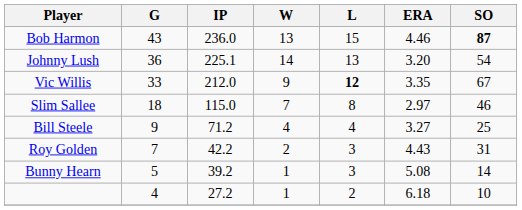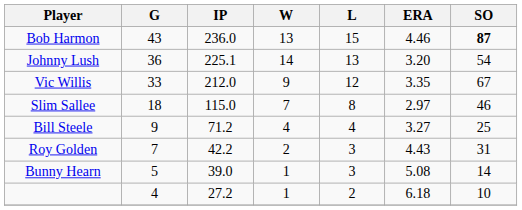 <table class="wikitable sortable">
 <tr>
 <th bgcolor="#DDDDFF" width="16%">Player</th>
 <th bgcolor="#DDDDFF" width="9%">G</th>
 <th bgcolor="#DDDDFF" width="9%">IP</th>
 <th bgcolor="#DDDDFF" width="9%">W</th>
 <th bgcolor="#DDDDFF" width="9%">L</th>
 <th bgcolor="#DDDDFF" width="9%">ERA</th>
 <th bgcolor="#DDDDFF" width="9%">SO</th>
 </tr>
 <tr align="center">
 <td><a href='#'>Bob Harmon</a></td>
 <td>43</td>
 <td>236.0</td>
 <td>13</td>
 <td>15</td>
 <td>4.46</td>
 <td><strong>87</strong></td>
 </tr>
 <tr align=center>
 <td><a href='#'>Johnny Lush</a></td>
 <td>36</td>
 <td>225.1</td>
 <td>14</td>
 <td>13</td>
 <td>3.20</td>
 <td>54</td>
 </tr>
 <tr align=center>
 <td><a href='#'>Vic Willis</a></td>
 <td>33</td>
 <td>212.0</td>
 <td>9</td>
-<td><strong>12</strong></td>
+<td>12</td>
 <td>3.35</td>
 <td>67</td>
 </tr>
 <tr align=center>
 <td><a href='#'>Slim Sallee</a></td>
 <td>18</td>
 <td>115.0</td>
 <td>7</td>
 <td>8</td>
 <td>2.97</td>
 <td>46</td>
 </tr>
 <tr align=center>
 <td><a href='#'>Bill Steele</a></td>
 <td>9</td>
 <td>71.2</td>
 <td>4</td>
 <td>4</td>
 <td>3.27</td>
 <td>25</td>
 </tr>
 <tr align=center>
 <td><a href='#'>Roy Golden</a></td>
 <td>7</td>
 <td>42.2</td>
 <td>2</td>
 <td>3</td>
 <td>4.43</td>
 <td>31</td>
 </tr>
 <tr align=center>
 <td><a href='#'>Bunny Hearn</a></td>
 <td>5</td>
-<td>39.2</td>
+<td>39.0</td>
 <td>1</td>
 <td>3</td>
 <td>5.08</td>
 <td>14</td>
 </tr>
 <tr align=center>
 <td></td>
 <td>4</td>
 <td>27.2</td>
 <td>1</td>
 <td>2</td>
 <td>6.18</td>
 <td>10</td>
 </tr>
 <tr align="center">
 </tr>
 </table>
